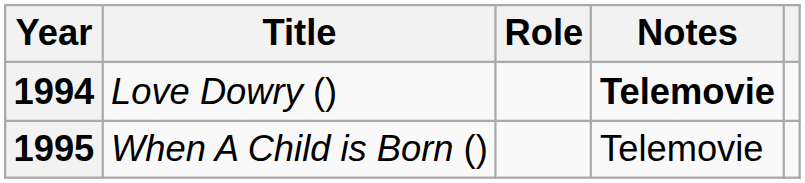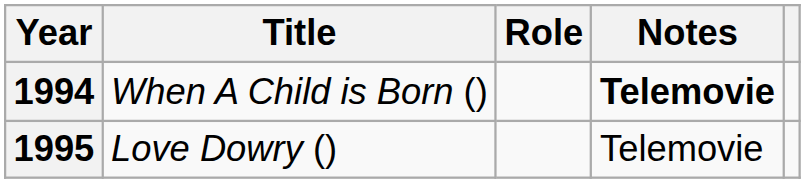 <table class="wikitable sortable plainrowheaders">
 <tr>
 <th scope="col">Year</th>
 <th scope="col">Title</th>
 <th scope="col">Role</th>
 <th scope="col" class="unsortable">Notes</th>
 <th scope="col" class="unsortable"></th>
 </tr>
 <tr>
 <th scope="row">1994</th>
-<td><em>Love Dowry</em> ()</td>
+<td><em>When A Child is Born</em> ()</td>
 <td></td>
 <td><strong>Telemovie</strong></td>
 <td></td>
 </tr>
 <tr>
 <th scope="row">1995</th>
-<td><em>When A Child is Born</em> ()</td>
+<td><em>Love Dowry</em> ()</td>
 <td></td>
 <td>Telemovie</td>
 <td></td>
 </tr>
 </table>
